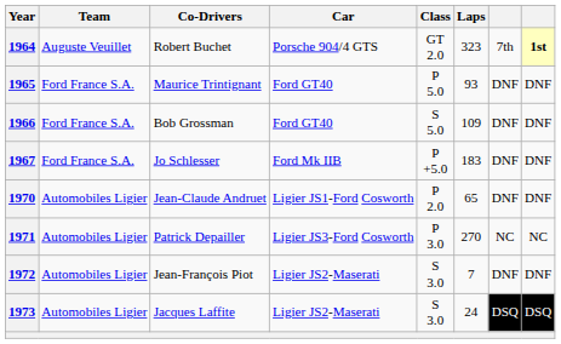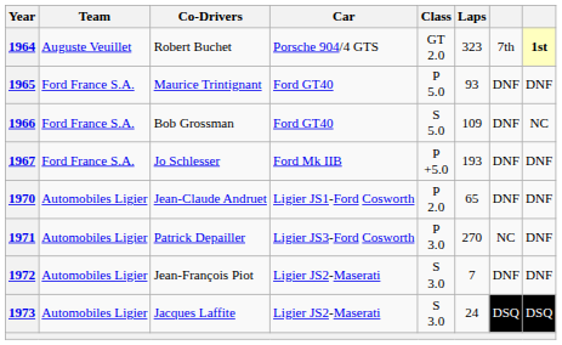 <table class="wikitable" style="text-align:center; font-size:90%">
 <tr>
 <th>Year</th>
 <th>Team</th>
 <th>Co-Drivers</th>
 <th>Car</th>
 <th>Class</th>
 <th>Laps</th>
 <th></th>
 <th></th>
 </tr>
 <tr>
 <th><a href='#'>1964</a></th>
 <td align="left"> <a href='#'>Auguste Veuillet</a></td>
 <td align="left"> Robert Buchet</td>
 <td align="left"><a href='#'>Porsche 904</a>/4 GTS</td>
 <td>GT<br>2.0</td>
 <td>323</td>
 <td>7th</td>
 <td style="background:#FFFFBF;"><strong>1st</strong></td>
 </tr>
 <tr>
 <th><a href='#'>1965</a></th>
 <td align="left"> <a href='#'>Ford France S.A.</a></td>
 <td align="left"> <a href='#'>Maurice Trintignant</a></td>
 <td align="left"><a href='#'>Ford GT40</a></td>
 <td>P<br>5.0</td>
 <td>93</td>
 <td>DNF</td>
 <td>DNF</td>
 </tr>
 <tr>
 <th><a href='#'>1966</a></th>
 <td align="left"> <a href='#'>Ford France S.A.</a></td>
 <td align="left"> Bob Grossman</td>
 <td align="left"><a href='#'>Ford GT40</a></td>
 <td>S<br>5.0</td>
 <td>109</td>
 <td>DNF</td>
-<td>DNF</td>
+<td>NC</td>
 </tr>
 <tr>
 <th><a href='#'>1967</a></th>
 <td align="left"> <a href='#'>Ford France S.A.</a></td>
 <td align="left"> <a href='#'>Jo Schlesser</a></td>
 <td align="left"><a href='#'>Ford Mk IIB</a></td>
 <td>P<br>+5.0</td>
-<td>183</td>
+<td>193</td>
 <td>DNF</td>
 <td>DNF</td>
 </tr>
 <tr>
 <th><a href='#'>1970</a></th>
 <td align="left"> <a href='#'>Automobiles Ligier</a></td>
 <td align="left"> <a href='#'>Jean-Claude Andruet</a></td>
 <td align="left"><a href='#'>Ligier JS1</a>-<a href='#'>Ford</a> <a href='#'>Cosworth</a></td>
 <td>P<br>2.0</td>
 <td>65</td>
 <td>DNF</td>
 <td>DNF</td>
 </tr>
 <tr>
 <th><a href='#'>1971</a></th>
 <td align="left"> <a href='#'>Automobiles Ligier</a></td>
 <td align="left"> <a href='#'>Patrick Depailler</a></td>
 <td align="left"><a href='#'>Ligier JS3</a>-<a href='#'>Ford</a> <a href='#'>Cosworth</a></td>
 <td>P<br>3.0</td>
 <td>270</td>
 <td>NC</td>
-<td>NC</td>
+<td>DNF</td>
 </tr>
 <tr>
 <th><a href='#'>1972</a></th>
 <td align="left"> <a href='#'>Automobiles Ligier</a></td>
 <td align="left"> Jean-François Piot</td>
 <td align="left"><a href='#'>Ligier JS2</a>-<a href='#'>Maserati</a></td>
 <td>S<br>3.0</td>
 <td>7</td>
 <td>DNF</td>
 <td>DNF</td>
 </tr>
 <tr>
 <th><a href='#'>1973</a></th>
 <td align="left"> <a href='#'>Automobiles Ligier</a></td>
 <td align="left"> <a href='#'>Jacques Laffite</a></td>
 <td align="left"><a href='#'>Ligier JS2</a>-<a href='#'>Maserati</a></td>
 <td>S<br>3.0</td>
 <td>24</td>
 <td style="background:#000000; color:white">DSQ</td>
 <td style="background:#000000; color:white">DSQ</td>
 </tr>
 <tr>
 <th colspan="8"></th>
 </tr>
 </table>
